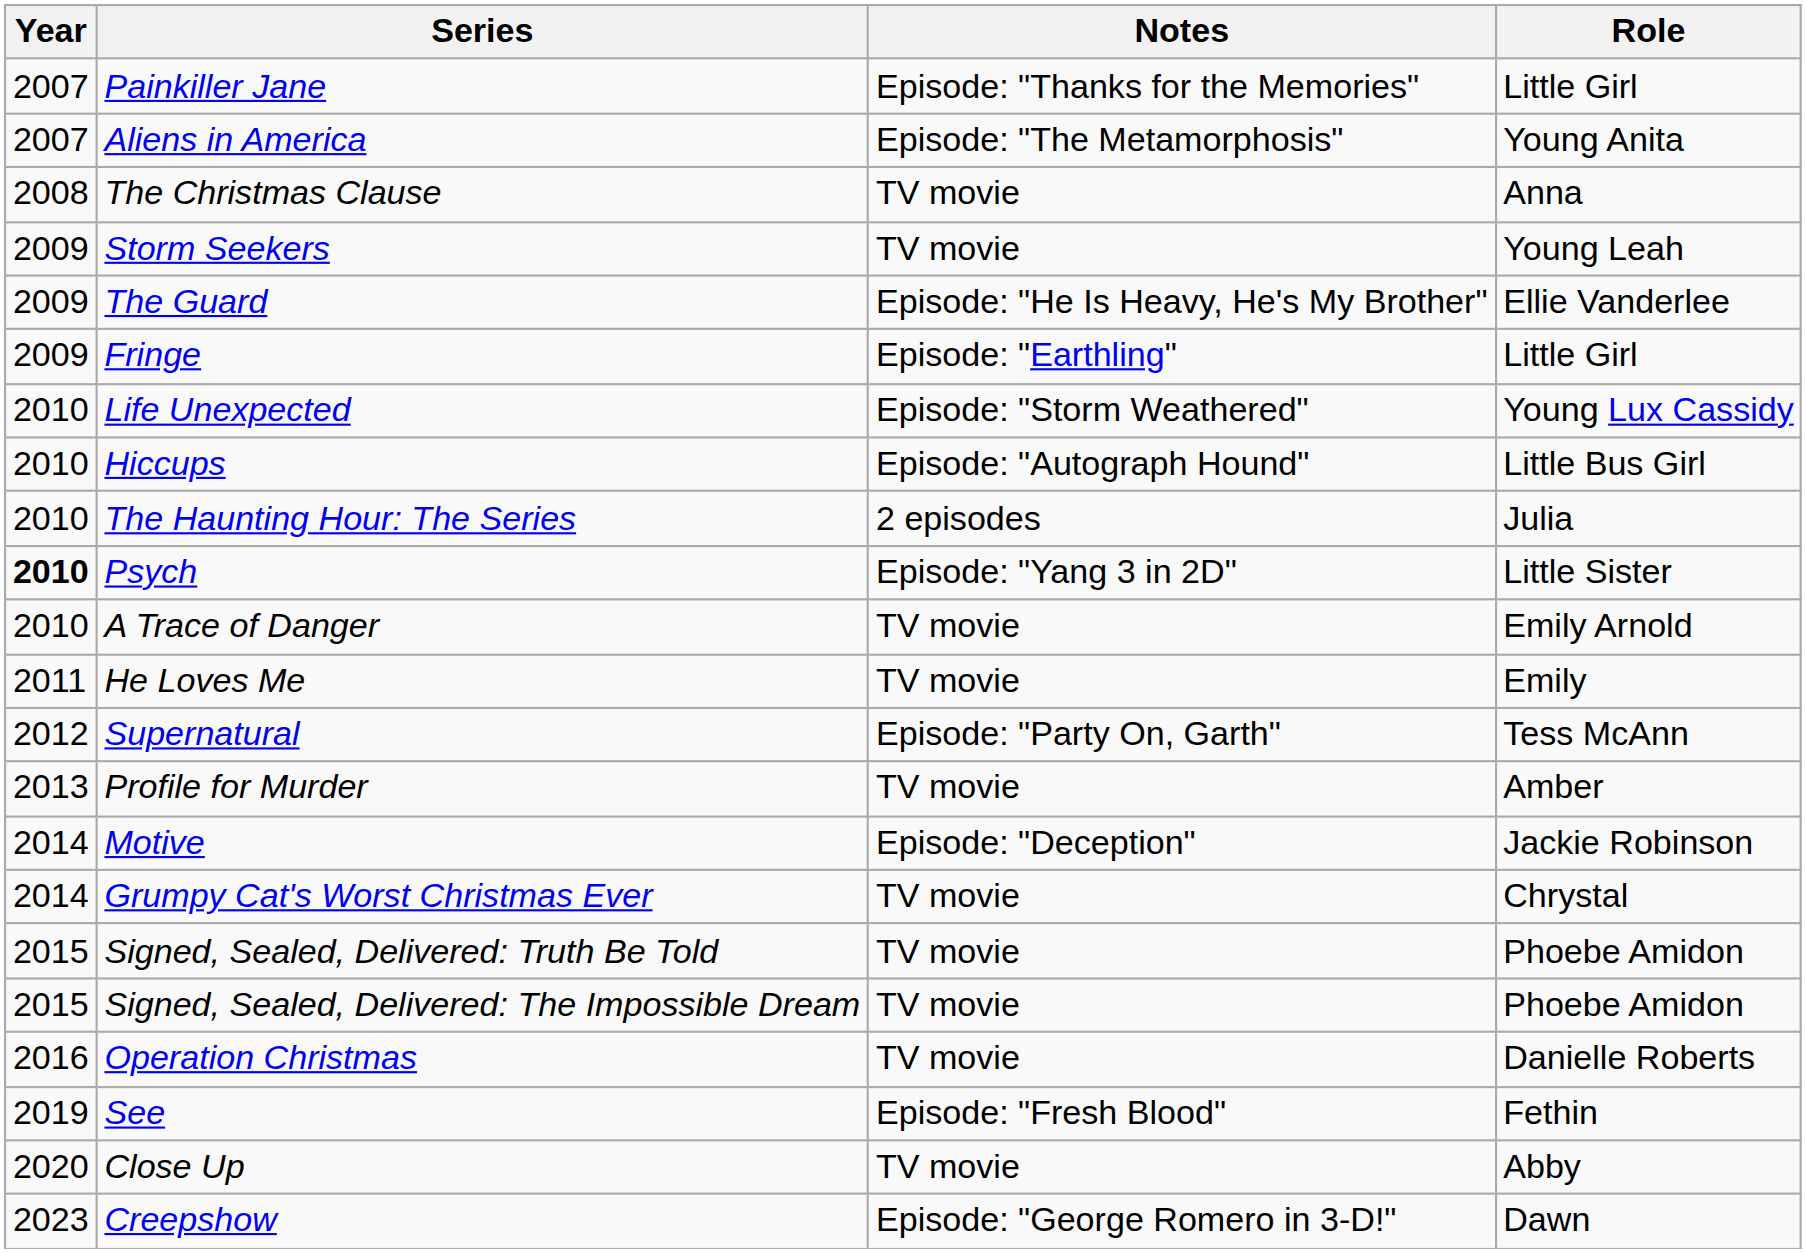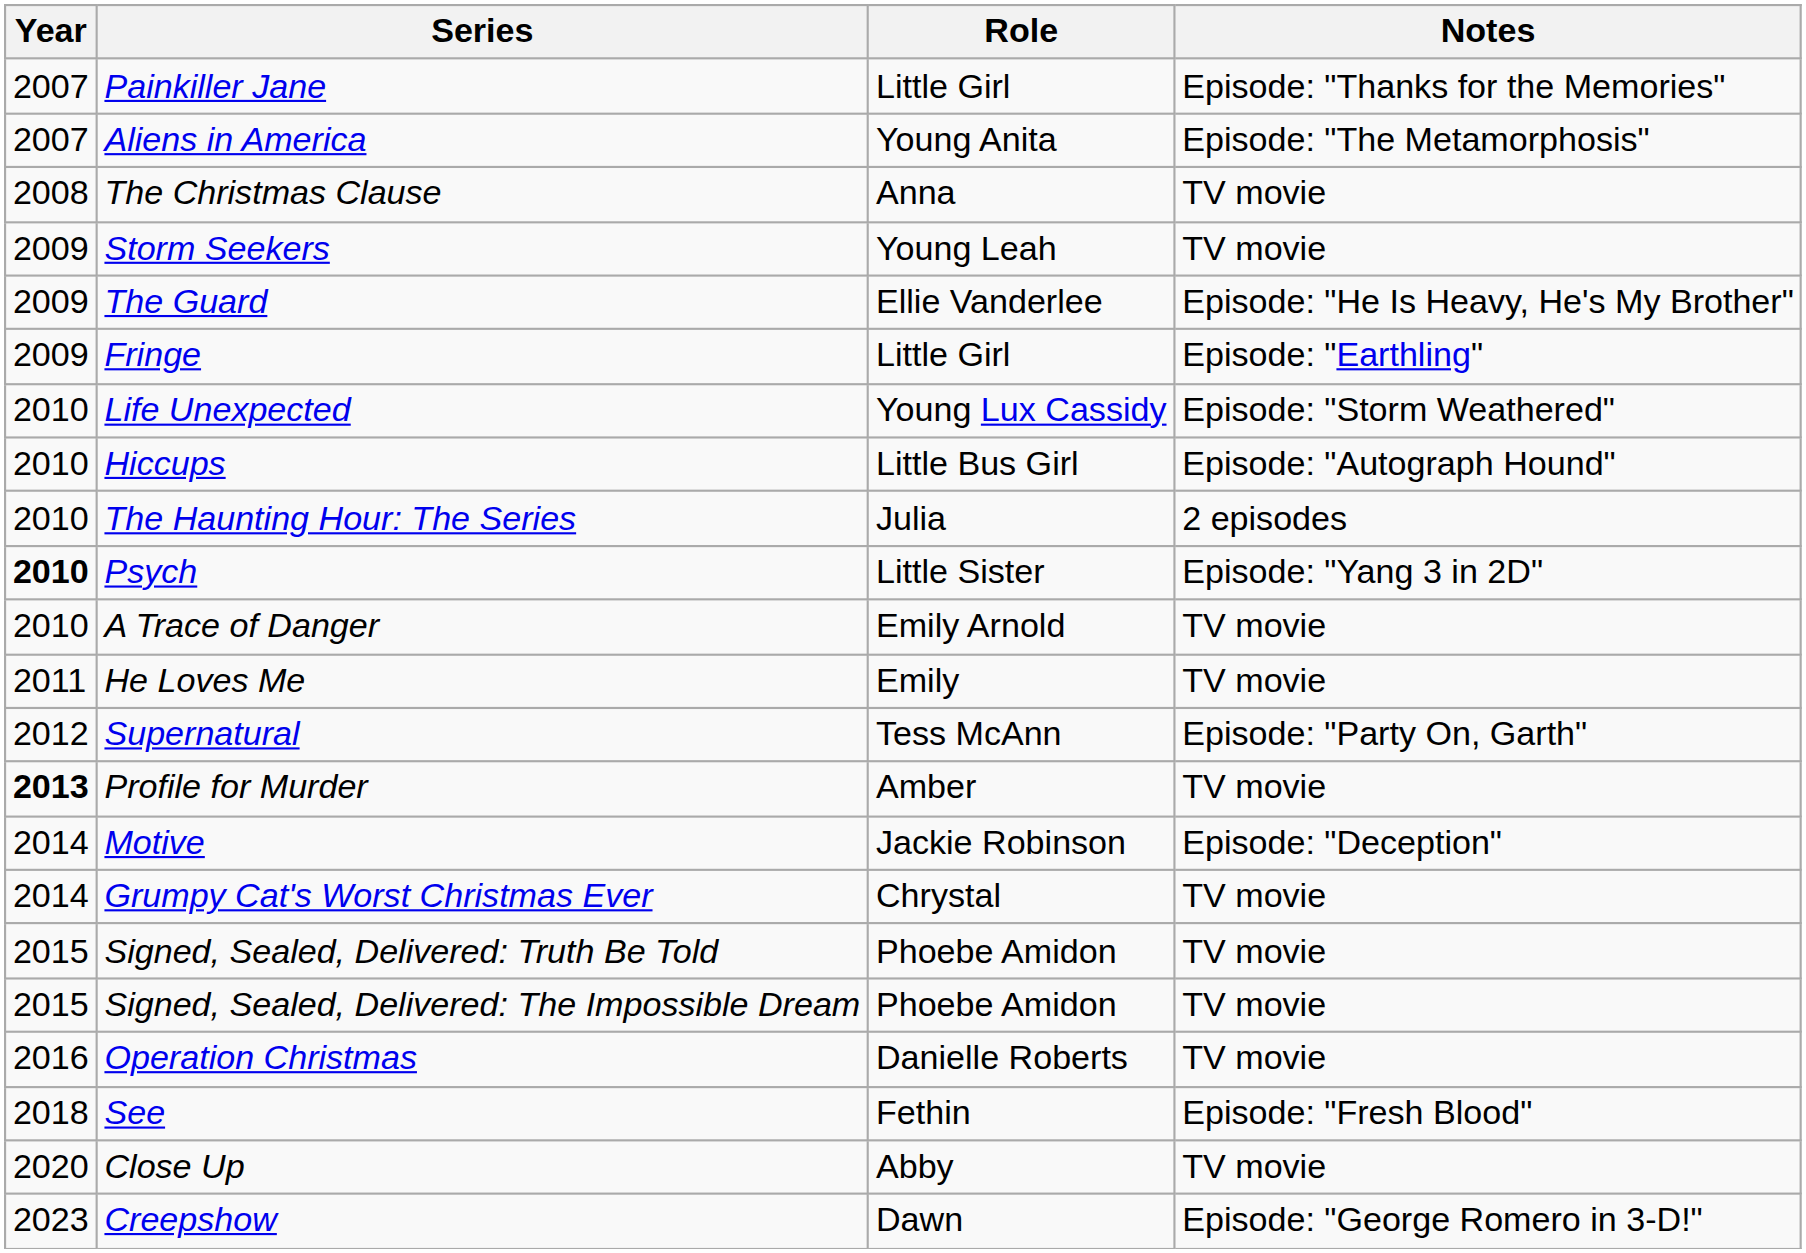 <table class="wikitable">
 <tr>
 <th>Year</th>
 <th>Series</th>
+<th>Role</th>
 <th>Notes</th>
-<th>Role</th>
 </tr>
 <tr>
 <td>2007</td>
 <td><em><a href='#'>Painkiller Jane</a></em></td>
+<td>Little Girl</td>
 <td>Episode: "Thanks for the Memories"</td>
-<td>Little Girl</td>
 </tr>
 <tr>
 <td>2007</td>
 <td><em><a href='#'>Aliens in America</a></em></td>
+<td>Young Anita</td>
 <td>Episode: "The Metamorphosis"</td>
-<td>Young Anita</td>
 </tr>
 <tr>
 <td>2008</td>
 <td><em>The Christmas Clause</em></td>
+<td>Anna</td>
 <td>TV movie</td>
-<td>Anna</td>
 </tr>
 <tr>
 <td>2009</td>
 <td><em><a href='#'>Storm Seekers</a></em></td>
+<td>Young Leah</td>
 <td>TV movie</td>
-<td>Young Leah</td>
 </tr>
 <tr>
 <td>2009</td>
 <td><em><a href='#'>The Guard</a></em></td>
+<td>Ellie Vanderlee</td>
 <td>Episode: "He Is Heavy, He's My Brother"</td>
-<td>Ellie Vanderlee</td>
 </tr>
 <tr>
 <td>2009</td>
 <td><em><a href='#'>Fringe</a></em></td>
+<td>Little Girl</td>
 <td>Episode: "<a href='#'>Earthling</a>"</td>
-<td>Little Girl</td>
 </tr>
 <tr>
 <td>2010</td>
 <td><em><a href='#'>Life Unexpected</a></em></td>
+<td>Young <a href='#'>Lux Cassidy</a></td>
 <td>Episode: "Storm Weathered"</td>
-<td>Young <a href='#'>Lux Cassidy</a></td>
 </tr>
 <tr>
 <td>2010</td>
 <td><em><a href='#'>Hiccups</a></em></td>
+<td>Little Bus Girl</td>
 <td>Episode: "Autograph Hound"</td>
-<td>Little Bus Girl</td>
 </tr>
 <tr>
 <td>2010</td>
 <td><em><a href='#'>The Haunting Hour: The Series</a></em></td>
+<td>Julia</td>
 <td>2 episodes</td>
-<td>Julia</td>
 </tr>
 <tr>
 <td><strong>2010</strong></td>
 <td><em><a href='#'>Psych</a></em></td>
+<td>Little Sister</td>
 <td>Episode: "Yang 3 in 2D"</td>
-<td>Little Sister</td>
 </tr>
 <tr>
 <td>2010</td>
 <td><em>A Trace of Danger</em></td>
+<td>Emily Arnold</td>
 <td>TV movie</td>
-<td>Emily Arnold</td>
 </tr>
 <tr>
 <td>2011</td>
 <td><em>He Loves Me</em></td>
+<td>Emily</td>
 <td>TV movie</td>
-<td>Emily</td>
 </tr>
 <tr>
 <td>2012</td>
 <td><em><a href='#'>Supernatural</a></em></td>
+<td>Tess McAnn</td>
 <td>Episode: "Party On, Garth"</td>
-<td>Tess McAnn</td>
 </tr>
 <tr>
-<td>2013</td>
+<td><strong>2013</strong></td>
 <td><em>Profile for Murder</em></td>
+<td>Amber</td>
 <td>TV movie</td>
-<td>Amber</td>
 </tr>
 <tr>
 <td>2014</td>
 <td><em><a href='#'>Motive</a></em></td>
+<td>Jackie Robinson</td>
 <td>Episode: "Deception"</td>
-<td>Jackie Robinson</td>
 </tr>
 <tr>
 <td>2014</td>
 <td><em><a href='#'>Grumpy Cat's Worst Christmas Ever</a></em></td>
+<td>Chrystal</td>
 <td>TV movie</td>
-<td>Chrystal</td>
 </tr>
 <tr>
 <td>2015</td>
 <td><em>Signed, Sealed, Delivered: Truth Be Told</em></td>
+<td>Phoebe Amidon</td>
 <td>TV movie</td>
-<td>Phoebe Amidon</td>
 </tr>
 <tr>
 <td>2015</td>
 <td><em>Signed, Sealed, Delivered: The Impossible Dream</em></td>
+<td>Phoebe Amidon</td>
 <td>TV movie</td>
-<td>Phoebe Amidon</td>
 </tr>
 <tr>
 <td>2016</td>
 <td><em><a href='#'>Operation Christmas</a></em></td>
+<td>Danielle Roberts</td>
 <td>TV movie</td>
-<td>Danielle Roberts</td>
 </tr>
 <tr>
-<td>2019</td>
+<td>2018</td>
 <td><em><a href='#'>See</a></em></td>
+<td>Fethin</td>
 <td>Episode: "Fresh Blood"</td>
-<td>Fethin</td>
 </tr>
 <tr>
 <td>2020</td>
 <td><em>Close Up</em></td>
+<td>Abby</td>
 <td>TV movie</td>
-<td>Abby</td>
 </tr>
 <tr>
 <td>2023</td>
 <td><em><a href='#'>Creepshow</a></em></td>
+<td>Dawn</td>
 <td>Episode: "George Romero in 3-D!"</td>
-<td>Dawn</td>
 </tr>
 </table>
